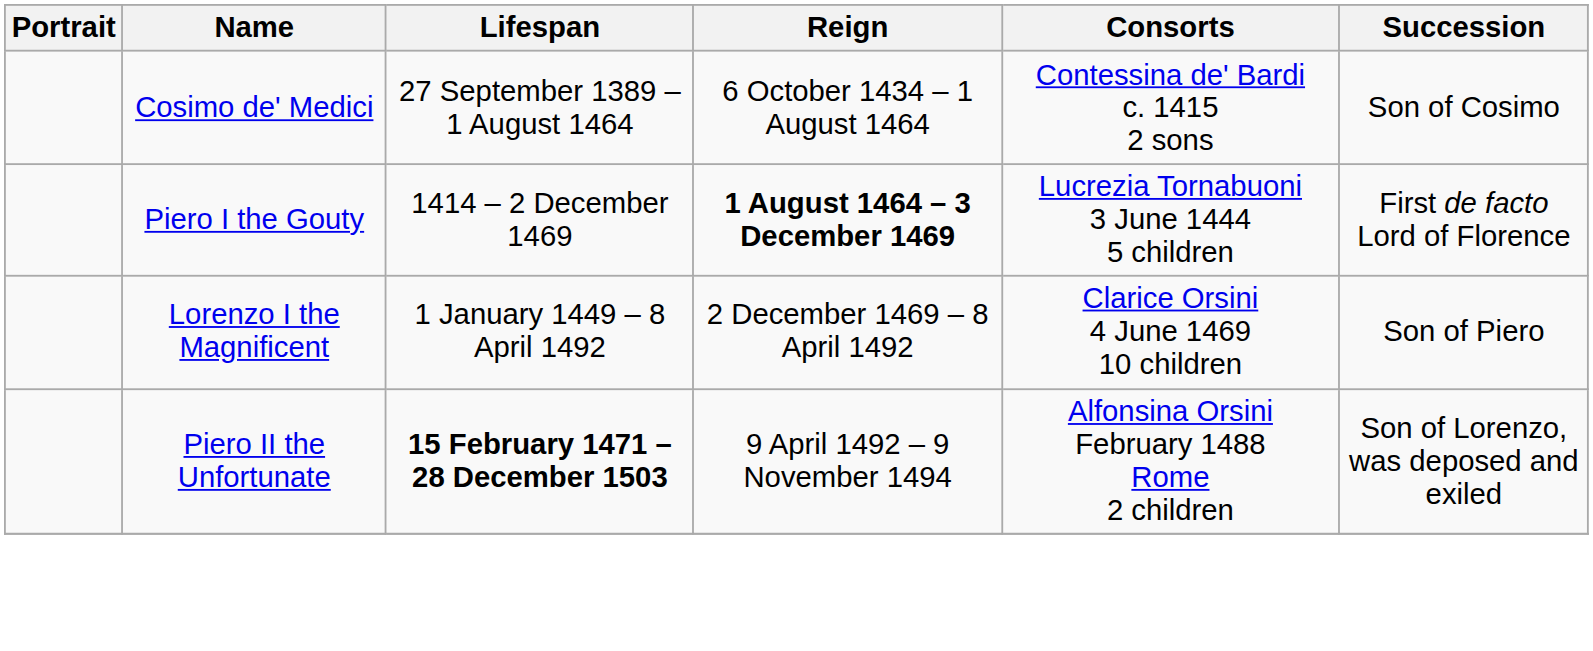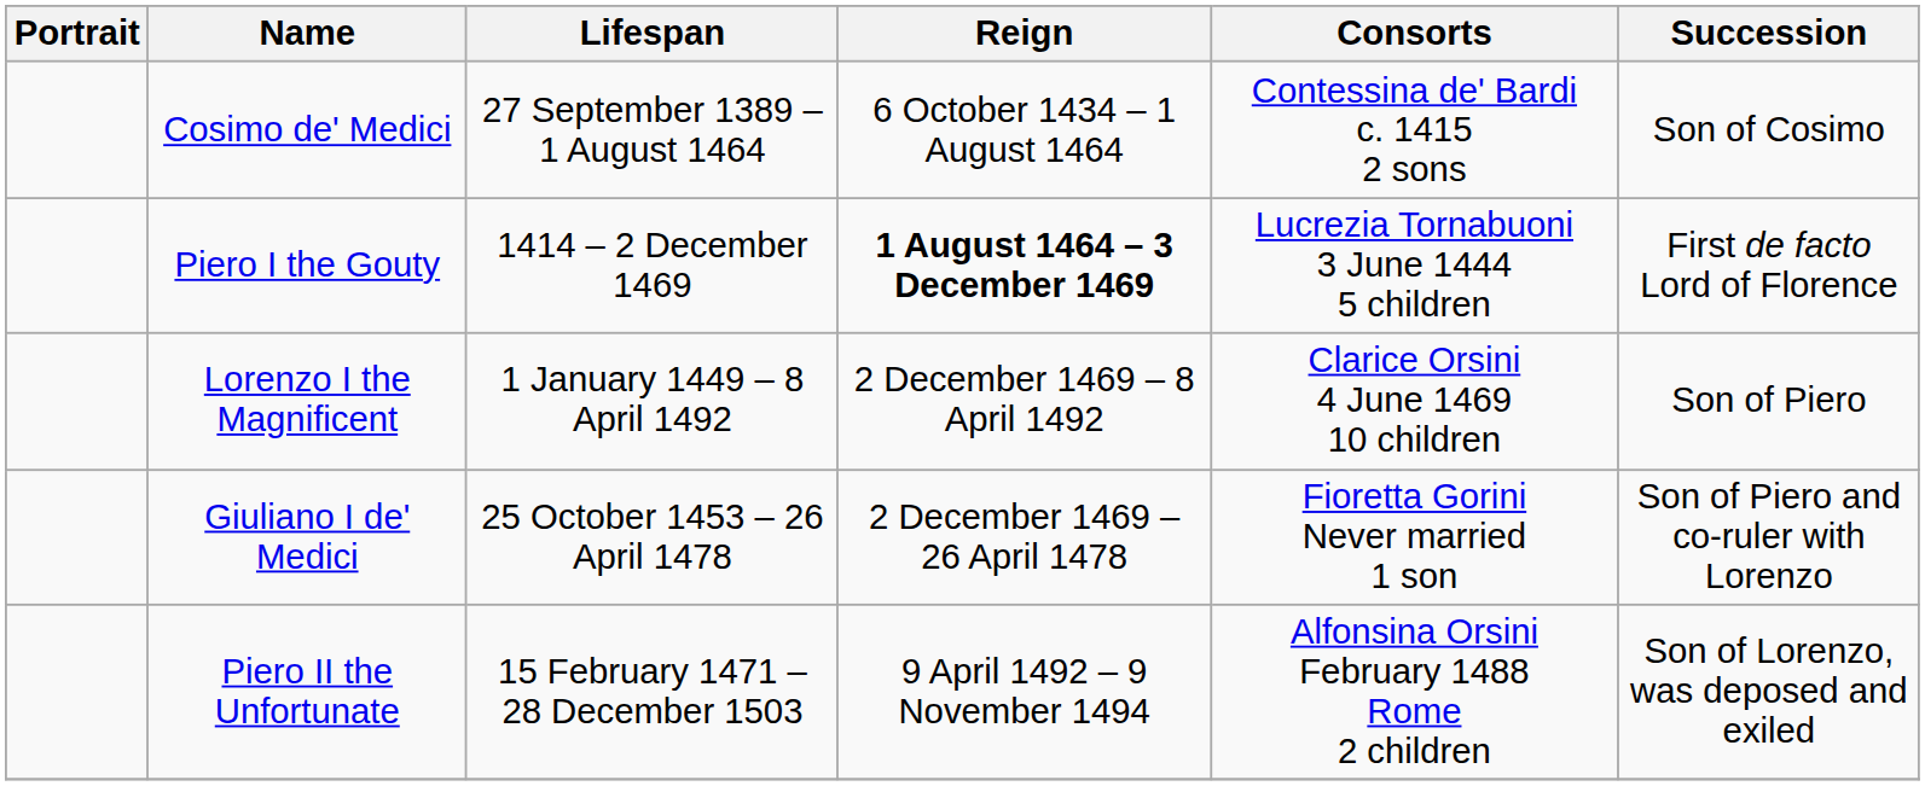 <table width=98% class="wikitable" style="text-align:center;">
 <tr>
 <th width="5%">Portrait</th>
 <th width="17%">Name</th>
 <th width="20%">Lifespan</th>
 <th width="20%">Reign</th>
 <th width="22%">Consorts</th>
 <th width="28%">Succession</th>
 </tr>
 <tr>
 <td></td>
 <td><a href='#'>Cosimo de' Medici</a></td>
 <td>27 September 1389 – 1 August 1464</td>
 <td>6 October 1434 – 1 August 1464</td>
 <td><a href='#'>Contessina de' Bardi</a><br>c. 1415<br>2 sons</td>
 <td>Son of Cosimo</td>
 </tr>
 <tr>
 <td></td>
 <td><a href='#'>Piero I the Gouty</a></td>
 <td>1414 – 2 December 1469</td>
 <td><strong>1 August 1464 – 3 December 1469</strong></td>
 <td><a href='#'>Lucrezia Tornabuoni</a><br>3 June 1444<br>5 children</td>
 <td>First <em>de facto</em> Lord of Florence</td>
 </tr>
 <tr>
 <td></td>
 <td><a href='#'>Lorenzo I the Magnificent</a></td>
 <td>1 January 1449 – 8 April 1492</td>
 <td>2 December 1469 – 8 April 1492</td>
 <td><a href='#'>Clarice Orsini</a><br>4 June 1469<br>10 children</td>
 <td>Son of Piero</td>
 </tr>
 <tr>
 <td></td>
+<td><a href='#'>Giuliano I de' Medici</a></td>
+<td>25 October 1453 – 26 April 1478</td>
+<td>2 December 1469 – 26 April 1478</td>
+<td><a href='#'>Fioretta Gorini</a><br>Never married<br>1 son</td>
+<td>Son of Piero and co-ruler with Lorenzo</td>
+</tr>
+<tr>
+<td></td>
 <td><a href='#'>Piero II the Unfortunate</a></td>
-<td><strong>15 February 1471 – 28 December 1503</strong></td>
+<td>15 February 1471 – 28 December 1503</td>
 <td>9 April 1492 – 9 November 1494</td>
 <td><a href='#'>Alfonsina Orsini</a><br>February 1488<br><a href='#'>Rome</a><br>2 children</td>
 <td>Son of Lorenzo, was deposed and exiled</td>
 </tr>
 <tr>
 </tr>
 </table>
